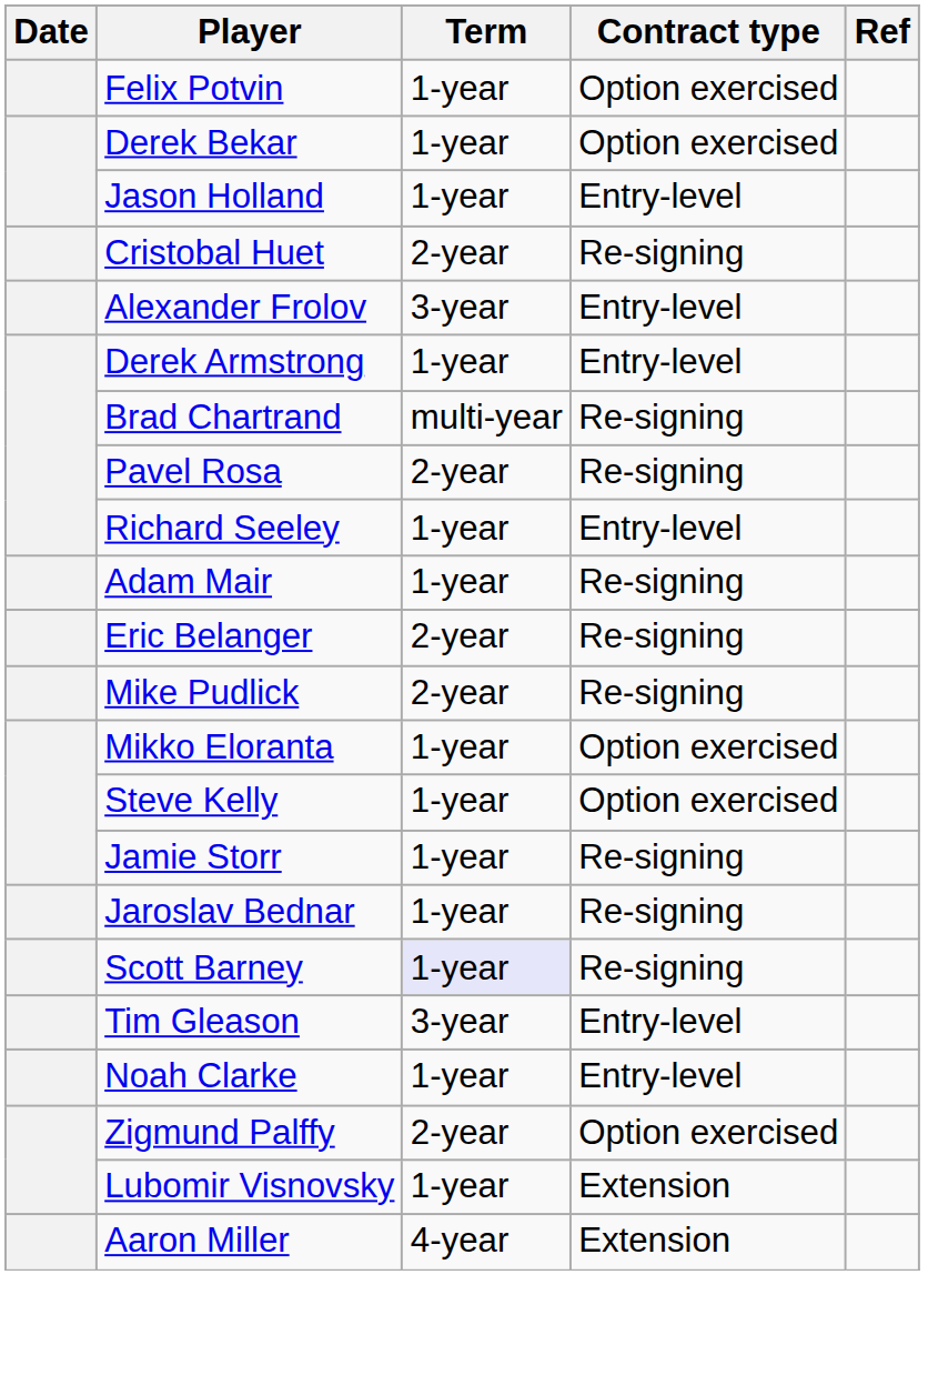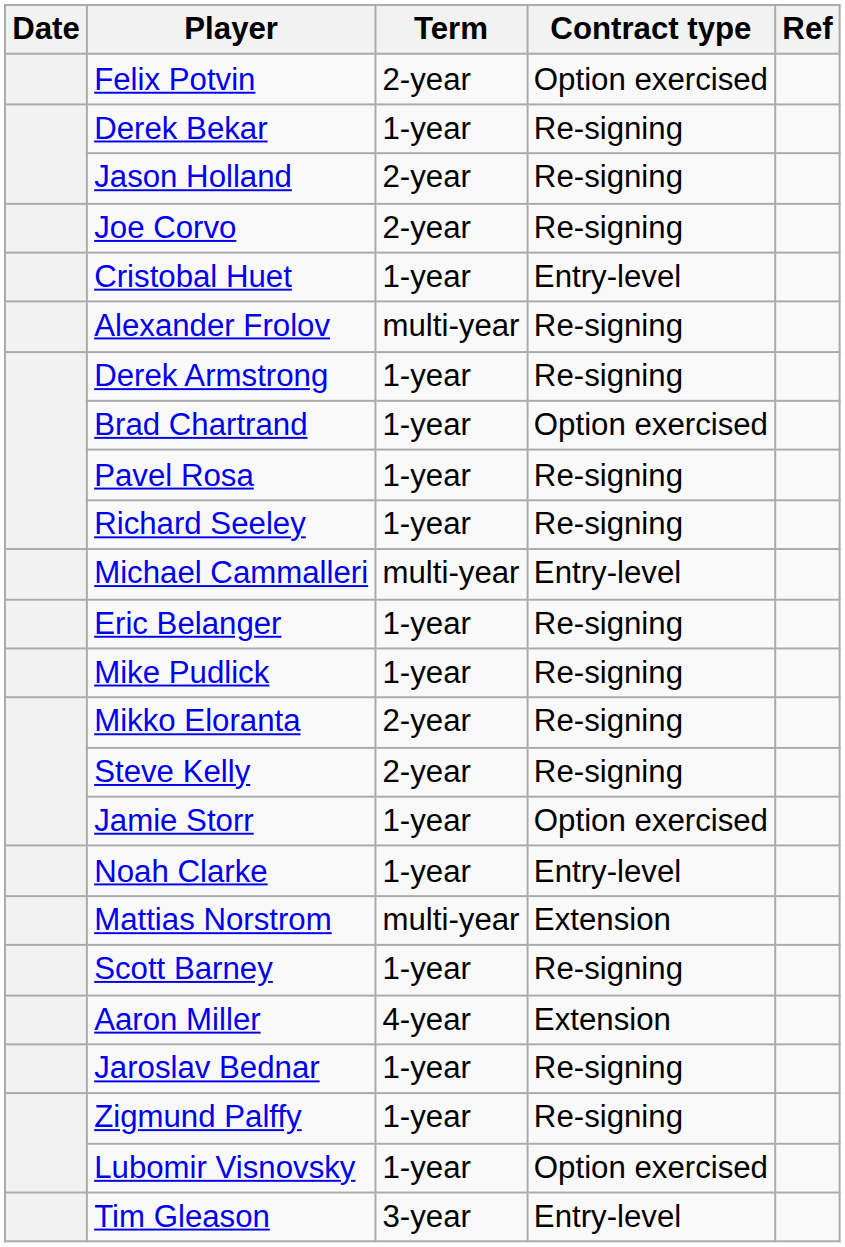 <table class="wikitable plainrowheaders">
 <tr style="background:#ddd; text-align:center;">
 <th>Date</th>
 <th>Player</th>
 <th>Term</th>
 <th>Contract type</th>
 <th>Ref</th>
 </tr>
 <tr>
 <th scope="row"></th>
 <td><a href='#'>Felix Potvin</a></td>
-<td>1-year</td>
+<td>2-year</td>
 <td>Option exercised</td>
 <td></td>
 </tr>
 <tr>
 <th scope="row" rowspan=2></th>
 <td><a href='#'>Derek Bekar</a></td>
 <td>1-year</td>
-<td>Option exercised</td>
+<td>Re-signing</td>
 <td></td>
 </tr>
 <tr>
 <td><a href='#'>Jason Holland</a></td>
+<td>2-year</td>
+<td>Re-signing</td>
+<td></td>
+</tr>
+<tr>
+<th scope="row"></th>
+<td><a href='#'>Joe Corvo</a></td>
+<td>2-year</td>
+<td>Re-signing</td>
+<td></td>
+</tr>
+<tr>
+<th scope="row"></th>
+<td><a href='#'>Cristobal Huet</a></td>
 <td>1-year</td>
 <td>Entry-level</td>
 <td></td>
 </tr>
 <tr>
 <th scope="row"></th>
-<td><a href='#'>Cristobal Huet</a></td>
-<td>2-year</td>
+<td><a href='#'>Alexander Frolov</a></td>
+<td>multi-year</td>
 <td>Re-signing</td>
-<td></td>
-</tr>
-<tr>
-<th scope="row"></th>
-<td><a href='#'>Alexander Frolov</a></td>
-<td>3-year</td>
-<td>Entry-level</td>
 <td></td>
 </tr>
 <tr>
 <th scope="row" rowspan=4></th>
 <td><a href='#'>Derek Armstrong</a></td>
 <td>1-year</td>
-<td>Entry-level</td>
+<td>Re-signing</td>
 <td></td>
 </tr>
 <tr>
 <td><a href='#'>Brad Chartrand</a></td>
-<td>multi-year</td>
-<td>Re-signing</td>
+<td>1-year</td>
+<td>Option exercised</td>
 <td></td>
 </tr>
 <tr>
 <td><a href='#'>Pavel Rosa</a></td>
-<td>2-year</td>
+<td>1-year</td>
 <td>Re-signing</td>
 <td></td>
 </tr>
 <tr>
 <td><a href='#'>Richard Seeley</a></td>
 <td>1-year</td>
+<td>Re-signing</td>
+<td></td>
+</tr>
+<tr>
+<th scope="row"></th>
+<td><a href='#'>Michael Cammalleri</a></td>
+<td>multi-year</td>
 <td>Entry-level</td>
 <td></td>
 </tr>
 <tr>
 <th scope="row"></th>
-<td><a href='#'>Adam Mair</a></td>
+<td><a href='#'>Eric Belanger</a></td>
 <td>1-year</td>
 <td>Re-signing</td>
 <td></td>
 </tr>
 <tr>
 <th scope="row"></th>
-<td><a href='#'>Eric Belanger</a></td>
-<td>2-year</td>
-<td>Re-signing</td>
-<td></td>
-</tr>
-<tr>
-<th scope="row"></th>
 <td><a href='#'>Mike Pudlick</a></td>
-<td>2-year</td>
+<td>1-year</td>
 <td>Re-signing</td>
 <td></td>
 </tr>
 <tr>
 <th scope="row" rowspan=3></th>
 <td><a href='#'>Mikko Eloranta</a></td>
+<td>2-year</td>
+<td>Re-signing</td>
+<td></td>
+</tr>
+<tr>
+<td><a href='#'>Steve Kelly</a></td>
+<td>2-year</td>
+<td>Re-signing</td>
+<td></td>
+</tr>
+<tr>
+<td><a href='#'>Jamie Storr</a></td>
 <td>1-year</td>
 <td>Option exercised</td>
 <td></td>
 </tr>
 <tr>
-<td><a href='#'>Steve Kelly</a></td>
+<th scope="row"></th>
+<td><a href='#'>Noah Clarke</a></td>
 <td>1-year</td>
-<td>Option exercised</td>
+<td>Entry-level</td>
 <td></td>
 </tr>
 <tr>
-<td><a href='#'>Jamie Storr</a></td>
+<th scope="row"></th>
+<td><a href='#'>Mattias Norstrom</a></td>
+<td>multi-year</td>
+<td>Extension</td>
+<td></td>
+</tr>
+<tr>
+<th scope="row"></th>
+<td><a href='#'>Scott Barney</a></td>
 <td>1-year</td>
 <td>Re-signing</td>
+<td></td>
+</tr>
+<tr>
+<th scope="row"></th>
+<td><a href='#'>Aaron Miller</a></td>
+<td>4-year</td>
+<td>Extension</td>
 <td></td>
 </tr>
 <tr>
 <th scope="row"></th>
 <td><a href='#'>Jaroslav Bednar</a></td>
 <td>1-year</td>
 <td>Re-signing</td>
 <td></td>
 </tr>
 <tr>
-<th scope="row"></th>
-<td><a href='#'>Scott Barney</a></td>
-<td style="background: lavender;">1-year</td>
+<th scope="row" rowspan=2></th>
+<td><a href='#'>Zigmund Palffy</a></td>
+<td>1-year</td>
 <td>Re-signing</td>
+<td></td>
+</tr>
+<tr>
+<td><a href='#'>Lubomir Visnovsky</a></td>
+<td>1-year</td>
+<td>Option exercised</td>
 <td></td>
 </tr>
 <tr>
 <th scope="row"></th>
 <td><a href='#'>Tim Gleason</a></td>
 <td>3-year</td>
 <td>Entry-level</td>
 <td></td>
 </tr>
-<tr>
-<th scope="row"></th>
-<td><a href='#'>Noah Clarke</a></td>
-<td>1-year</td>
-<td>Entry-level</td>
-<td></td>
-</tr>
-<tr>
-<th scope="row" rowspan=2></th>
-<td><a href='#'>Zigmund Palffy</a></td>
-<td>2-year</td>
-<td>Option exercised</td>
-<td></td>
-</tr>
-<tr>
-<td><a href='#'>Lubomir Visnovsky</a></td>
-<td>1-year</td>
-<td>Extension</td>
-<td></td>
-</tr>
-<tr>
-<th scope="row"></th>
-<td><a href='#'>Aaron Miller</a></td>
-<td>4-year</td>
-<td>Extension</td>
-<td></td>
-</tr>
 </table>
